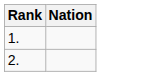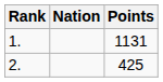 <table class="wikitable sortable">
 <tr>
 <th>Rank</th>
 <th>Nation</th>
+<th>Points</th>
 </tr>
 <tr>
 <td>1.</td>
 <td></td>
+<td align=center>1131</td>
 </tr>
 <tr>
 <td>2.</td>
 <td></td>
+<td align=center>425</td>
 </tr>
 </table>
